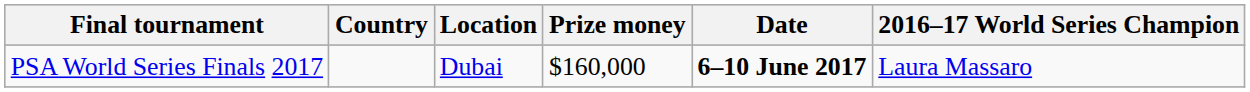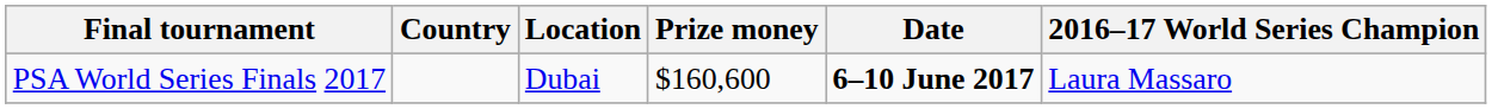 <table class=wikitable>
 <tr>
 <th>Final tournament</th>
 <th>Country</th>
 <th>Location</th>
 <th>Prize money</th>
 <th>Date</th>
 <th>2016–17 World Series Champion</th>
 </tr>
 <tr>
 <td><a href='#'>PSA World Series Finals</a> <a href='#'>2017</a></td>
 <td></td>
 <td><a href='#'>Dubai</a></td>
-<td>$160,000</td>
+<td>$160,600</td>
 <td><strong>6–10 June 2017</strong></td>
 <td> <a href='#'>Laura Massaro</a></td>
 </tr>
 </table>
